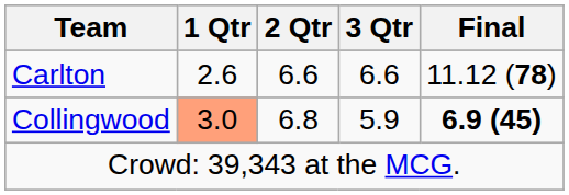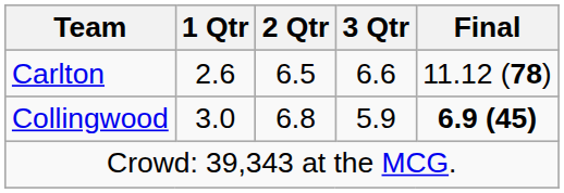 <table class="wikitable">
 <tr>
 <th>Team</th>
 <th>1 Qtr</th>
 <th>2 Qtr</th>
 <th>3 Qtr</th>
 <th>Final</th>
 </tr>
 <tr>
 <td><a href='#'>Carlton</a></td>
 <td align=center>2.6</td>
-<td align=center>6.6</td>
+<td align=center>6.5</td>
 <td align=center>6.6</td>
 <td align=center>11.12 (<strong>78</strong>)</td>
 </tr>
 <tr>
 <td><a href='#'>Collingwood</a></td>
-<td align=center style="background: lightsalmon;">3.0</td>
+<td align=center>3.0</td>
 <td align=center>6.8</td>
 <td align=center>5.9</td>
 <td align=center><strong>6.9 (45)</strong></td>
 </tr>
 <tr>
 <td colspan="5" align="center">Crowd: 39,343 at the <a href='#'>MCG</a>.</td>
 </tr>
 </table>
